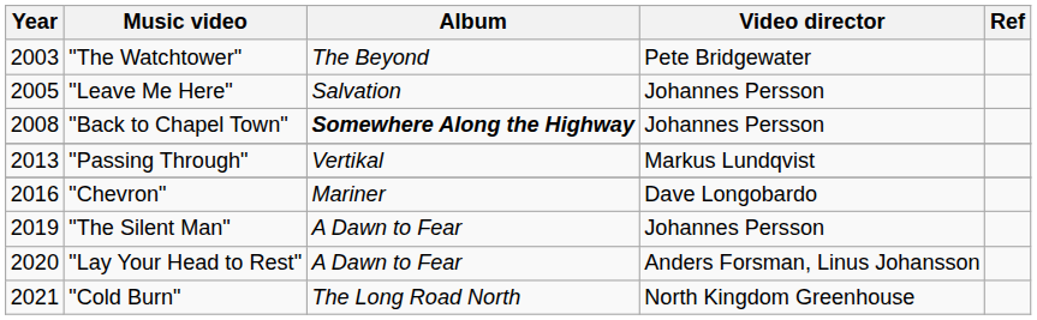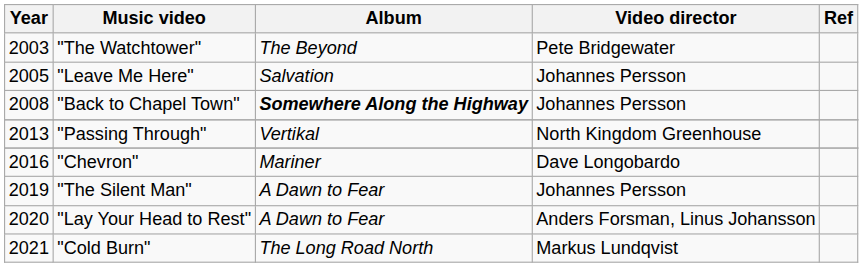 <table class="wikitable">
 <tr>
 <th>Year</th>
 <th>Music video</th>
 <th>Album</th>
 <th>Video director</th>
 <th>Ref</th>
 </tr>
 <tr>
 <td>2003</td>
 <td>"The Watchtower"</td>
 <td><em>The Beyond</em></td>
 <td>Pete Bridgewater</td>
 <td></td>
 </tr>
 <tr>
 <td>2005</td>
 <td>"Leave Me Here"</td>
 <td><em>Salvation</em></td>
 <td>Johannes Persson</td>
 <td></td>
 </tr>
 <tr>
 <td>2008</td>
 <td>"Back to Chapel Town"</td>
 <td><strong><em>Somewhere Along the Highway</em></strong></td>
 <td>Johannes Persson</td>
 <td></td>
 </tr>
 <tr>
 </tr>
 <tr>
 <td>2013</td>
 <td>"Passing Through"</td>
 <td><em>Vertikal</em></td>
-<td>Markus Lundqvist</td>
+<td>North Kingdom Greenhouse</td>
 <td></td>
 </tr>
 <tr>
 </tr>
 <tr>
 <td>2016</td>
 <td>"Chevron"</td>
 <td><em>Mariner</em></td>
 <td>Dave Longobardo</td>
 <td></td>
 </tr>
 <tr>
 <td>2019</td>
 <td>"The Silent Man"</td>
 <td><em>A Dawn to Fear</em></td>
 <td>Johannes Persson</td>
 <td></td>
 </tr>
 <tr>
 <td>2020</td>
 <td>"Lay Your Head to Rest"</td>
 <td><em>A Dawn to Fear</em></td>
 <td>Anders Forsman, Linus Johansson</td>
 <td></td>
 </tr>
 <tr>
 <td>2021</td>
 <td>"Cold Burn"</td>
 <td><em>The Long Road North</em></td>
-<td>North Kingdom Greenhouse</td>
+<td>Markus Lundqvist</td>
 <td></td>
 </tr>
 </table>
